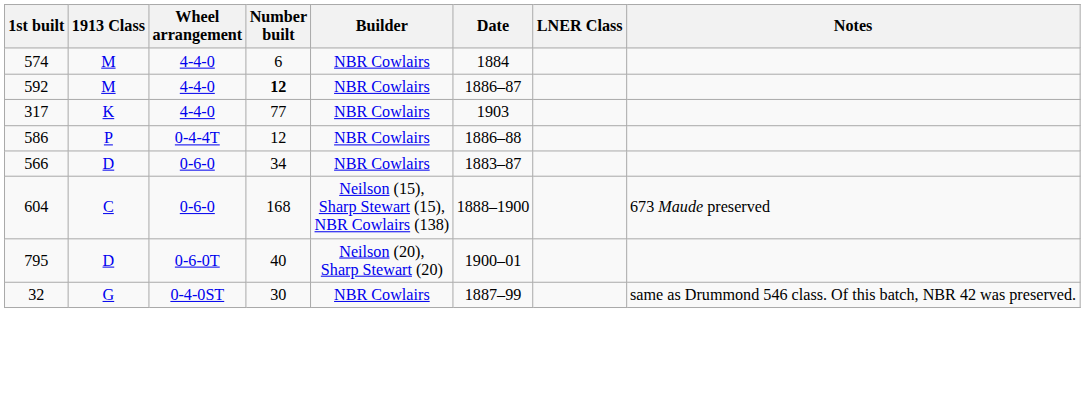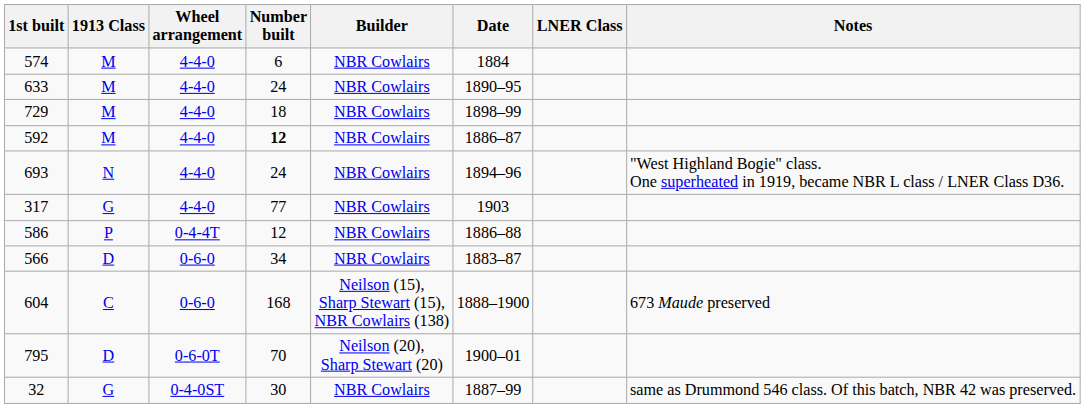 <table class="wikitable" style=text-align:center>
 <tr>
 <th>1st built</th>
 <th>1913 Class</th>
 <th>Wheel<br>arrangement</th>
 <th>Number<br>built</th>
 <th>Builder</th>
 <th>Date</th>
 <th>LNER Class</th>
 <th>Notes</th>
 </tr>
 <tr>
 <td>574</td>
 <td><a href='#'>M</a></td>
 <td><a href='#'>4-4-0</a></td>
 <td>6</td>
 <td><a href='#'>NBR Cowlairs</a></td>
 <td>1884</td>
 <td></td>
 <td align=left></td>
 </tr>
 <tr>
+<td>633</td>
+<td><a href='#'>M</a></td>
+<td><a href='#'>4-4-0</a></td>
+<td>24</td>
+<td><a href='#'>NBR Cowlairs</a></td>
+<td>1890–95</td>
+<td></td>
+<td align=left></td>
+</tr>
+<tr>
+<td>729</td>
+<td><a href='#'>M</a></td>
+<td><a href='#'>4-4-0</a></td>
+<td>18</td>
+<td><a href='#'>NBR Cowlairs</a></td>
+<td>1898–99</td>
+<td></td>
+<td align=left></td>
+</tr>
+<tr>
 <td>592</td>
 <td><a href='#'>M</a></td>
 <td><a href='#'>4-4-0</a></td>
 <td><strong>12</strong></td>
 <td><a href='#'>NBR Cowlairs</a></td>
 <td>1886–87</td>
 <td></td>
 <td align=left></td>
 </tr>
 <tr>
+<td>693</td>
+<td><a href='#'>N</a></td>
+<td><a href='#'>4-4-0</a></td>
+<td>24</td>
+<td><a href='#'>NBR Cowlairs</a></td>
+<td>1894–96</td>
+<td></td>
+<td align=left>"West Highland Bogie" class.<br>One <a href='#'>superheated</a> in 1919, became NBR L class / LNER Class D36.</td>
+</tr>
+<tr>
 <td>317</td>
-<td><a href='#'>K</a></td>
+<td><a href='#'>G</a></td>
 <td><a href='#'>4-4-0</a></td>
 <td>77</td>
 <td><a href='#'>NBR Cowlairs</a></td>
 <td>1903</td>
 <td></td>
 <td align=left></td>
 </tr>
 <tr>
 <td>586</td>
 <td><a href='#'>P</a></td>
 <td><a href='#'>0-4-4T</a></td>
 <td>12</td>
 <td><a href='#'>NBR Cowlairs</a></td>
 <td>1886–88</td>
 <td></td>
 <td align=left></td>
 </tr>
 <tr>
 <td>566</td>
 <td><a href='#'>D</a></td>
 <td><a href='#'>0-6-0</a></td>
 <td>34</td>
 <td><a href='#'>NBR Cowlairs</a></td>
 <td>1883–87</td>
 <td></td>
 <td align=left></td>
 </tr>
 <tr>
 <td>604</td>
 <td><a href='#'>C</a></td>
 <td><a href='#'>0-6-0</a></td>
 <td>168</td>
 <td><a href='#'>Neilson</a> (15),<br><a href='#'>Sharp Stewart</a> (15),<br><a href='#'>NBR Cowlairs</a> (138)</td>
 <td>1888–1900</td>
 <td></td>
 <td align=left>673 <em>Maude</em> preserved</td>
 </tr>
 <tr>
 <td>795</td>
 <td><a href='#'>D</a></td>
 <td><a href='#'>0-6-0T</a></td>
-<td>40</td>
+<td>70</td>
 <td><a href='#'>Neilson</a> (20),<br><a href='#'>Sharp Stewart</a> (20)</td>
 <td>1900–01</td>
 <td></td>
 <td align=left></td>
 </tr>
 <tr>
 <td>32</td>
 <td><a href='#'>G</a></td>
 <td><a href='#'>0-4-0ST</a></td>
 <td>30</td>
 <td><a href='#'>NBR Cowlairs</a></td>
 <td>1887–99</td>
 <td></td>
 <td align=left>same as Drummond 546 class. Of this batch, NBR 42 was preserved.</td>
 </tr>
 </table>
